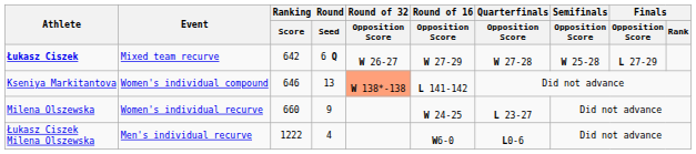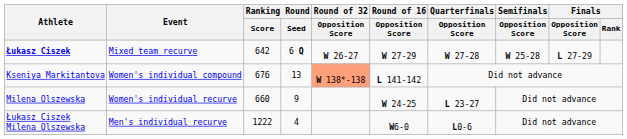 <table class="wikitable" style="text-align: center; font-size:90%">
 <tr>
 <th rowspan="2">Athlete</th>
 <th rowspan="2">Event</th>
 <th colspan="2">Ranking Round</th>
 <th>Round of 32</th>
 <th>Round of 16</th>
 <th>Quarterfinals</th>
 <th>Semifinals</th>
 <th colspan="2">Finals</th>
 </tr>
 <tr style="font-size:95%">
 <th>Score</th>
 <th>Seed</th>
 <th>Opposition<br>Score</th>
 <th>Opposition<br>Score</th>
 <th>Opposition<br>Score</th>
 <th>Opposition<br>Score</th>
 <th>Opposition<br>Score</th>
 <th>Rank</th>
 </tr>
 <tr>
 <td align=left><strong><a href='#'>Łukasz Ciszek</a></strong></td>
 <td align=left><a href='#'>Mixed team recurve</a></td>
 <td>642</td>
 <td>6 <strong>Q</strong></td>
 <td><br><strong>W</strong> 26-27</td>
 <td><br><strong>W</strong> 27-29</td>
 <td><br><strong>W</strong> 27-28</td>
 <td><br><strong>W</strong> 25-28</td>
 <td><br><strong>L</strong> 27-29</td>
 <td></td>
 </tr>
 <tr>
 <td align=left><a href='#'>Kseniya Markitantova</a></td>
 <td align=left><a href='#'>Women's individual compound</a></td>
-<td>646</td>
+<td>676</td>
 <td>13</td>
 <td style="background: lightsalmon;"><br><strong>W</strong> 138*-138</td>
 <td><br><strong>L</strong> 141-142</td>
 <td Colspan=4>Did not advance</td>
 </tr>
 <tr>
 <td align=left><a href='#'>Milena Olszewska</a></td>
 <td align=left><a href='#'>Women's individual recurve</a></td>
 <td>660</td>
 <td>9</td>
 <td></td>
 <td><br><strong>W</strong> 24-25</td>
 <td><br><strong>L</strong> 23-27</td>
 <td colspan=3>Did not advance</td>
 </tr>
 <tr>
 <td align=left><a href='#'>Łukasz Ciszek</a><br><a href='#'>Milena Olszewska</a></td>
 <td align=left><a href='#'>Men's individual recurve</a></td>
 <td>1222</td>
 <td>4</td>
 <td></td>
 <td><br><strong>W</strong>6-0</td>
 <td><br><strong>L</strong>0-6</td>
 <td colspan=3>Did not advance</td>
 </tr>
 </table>
